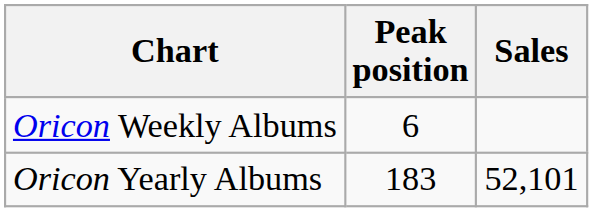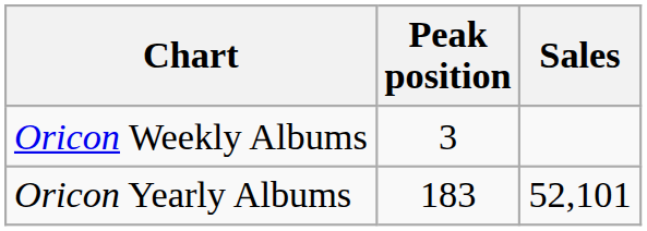 <table class="wikitable sortable">
 <tr>
 <th>Chart</th>
 <th>Peak<br>position</th>
 <th>Sales</th>
 </tr>
 <tr>
 <td><em><a href='#'>Oricon</a></em> Weekly Albums</td>
-<td style="text-align:center;">6</td>
+<td style="text-align:center;">3</td>
 </tr>
 <tr>
 <td><em>Oricon</em> Yearly Albums</td>
 <td style="text-align:center;">183</td>
 <td>52,101</td>
 </tr>
 </table>
